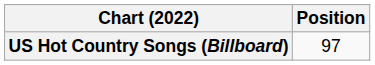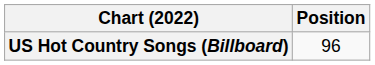 <table class="wikitable plainrowheaders" style="text-align:center">
 <tr>
 <th scope="col">Chart (2022)</th>
 <th scope="col">Position</th>
 </tr>
 <tr>
 <th scope="row">US Hot Country Songs (<em>Billboard</em>)</th>
-<td>97</td>
+<td>96</td>
 </tr>
 </table>
